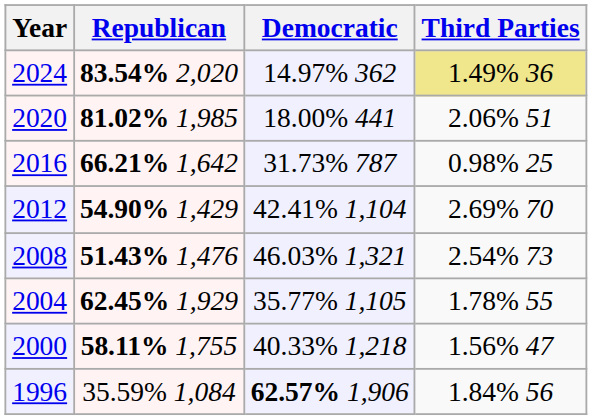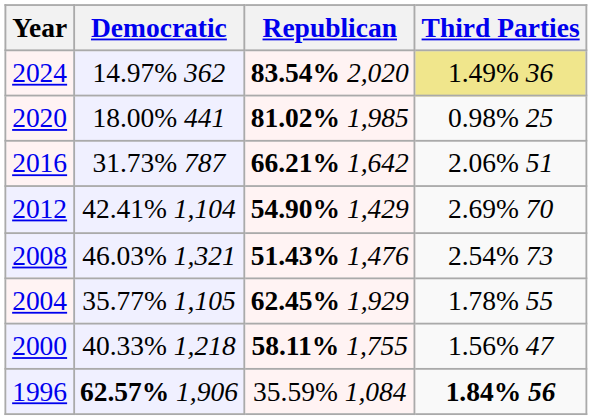 <table class="wikitable" style="float:right; font-size:95%;">
 <tr bgcolor=lightgrey>
 <th>Year</th>
+<th><a href='#'>Democratic</a></th>
 <th><a href='#'>Republican</a></th>
-<th><a href='#'>Democratic</a></th>
 <th><a href='#'>Third Parties</a></th>
 </tr>
 <tr>
 <td align="center" bgcolor="#fff3f3"><a href='#'>2024</a></td>
+<td align="center" bgcolor="#f0f0ff">14.97% <em>362</em></td>
 <td align="center" bgcolor="#fff3f3"><strong>83.54%</strong> <em>2,020</em></td>
-<td align="center" bgcolor="#f0f0ff">14.97% <em>362</em></td>
 <td align="center" style="background: khaki;">1.49% <em>36</em></td>
 </tr>
 <tr>
 <td align="center" bgcolor="#fff3f3"><a href='#'>2020</a></td>
+<td align="center" bgcolor="#f0f0ff">18.00% <em>441</em></td>
 <td align="center" bgcolor="#fff3f3"><strong>81.02%</strong> <em>1,985</em></td>
-<td align="center" bgcolor="#f0f0ff">18.00% <em>441</em></td>
+<td align="center">0.98% <em>25</em></td>
+</tr>
+<tr>
+<td align="center" bgcolor="#fff3f3"><a href='#'>2016</a></td>
+<td align="center" bgcolor="#f0f0ff">31.73% <em>787</em></td>
+<td align="center" bgcolor="#fff3f3"><strong>66.21%</strong> <em>1,642</em></td>
 <td align="center">2.06% <em>51</em></td>
 </tr>
 <tr>
-<td align="center" bgcolor="#fff3f3"><a href='#'>2016</a></td>
-<td align="center" bgcolor="#fff3f3"><strong>66.21%</strong> <em>1,642</em></td>
-<td align="center" bgcolor="#f0f0ff">31.73% <em>787</em></td>
-<td align="center">0.98% <em>25</em></td>
-</tr>
-<tr>
 <td align="center" bgcolor="#f0f0ff"><a href='#'>2012</a></td>
+<td align="center" bgcolor="#f0f0ff">42.41% <em>1,104</em></td>
 <td align="center" bgcolor="#fff3f3"><strong>54.90%</strong> <em>1,429</em></td>
-<td align="center" bgcolor="#f0f0ff">42.41% <em>1,104</em></td>
 <td align="center">2.69% <em>70</em></td>
 </tr>
 <tr>
 <td align="center" bgcolor="#f0f0ff"><a href='#'>2008</a></td>
+<td align="center" bgcolor="#f0f0ff">46.03% <em>1,321</em></td>
 <td align="center" bgcolor="#fff3f3"><strong>51.43%</strong> <em>1,476</em></td>
-<td align="center" bgcolor="#f0f0ff">46.03% <em>1,321</em></td>
 <td align="center">2.54% <em>73</em></td>
 </tr>
 <tr>
 <td align="center" bgcolor="#fff3f3"><a href='#'>2004</a></td>
+<td align="center" bgcolor="#f0f0ff">35.77% <em>1,105</em></td>
 <td align="center" bgcolor="#fff3f3"><strong>62.45%</strong> <em>1,929</em></td>
-<td align="center" bgcolor="#f0f0ff">35.77% <em>1,105</em></td>
 <td align="center">1.78% <em>55</em></td>
 </tr>
 <tr>
 <td align="center" bgcolor="#f0f0ff"><a href='#'>2000</a></td>
+<td align="center" bgcolor="#f0f0ff">40.33% <em>1,218</em></td>
 <td align="center" bgcolor="#fff3f3"><strong>58.11%</strong> <em>1,755</em></td>
-<td align="center" bgcolor="#f0f0ff">40.33% <em>1,218</em></td>
 <td align="center">1.56% <em>47</em></td>
 </tr>
 <tr>
 <td align="center" bgcolor="#f0f0ff "><a href='#'>1996</a></td>
+<td align="center" bgcolor="#f0f0ff"><strong>62.57%</strong> <em>1,906</em></td>
 <td align="center" bgcolor="#fff3f3">35.59% <em>1,084</em></td>
-<td align="center" bgcolor="#f0f0ff"><strong>62.57%</strong> <em>1,906</em></td>
-<td align="center">1.84% <em>56</em></td>
+<td align="center"><strong>1.84% <em>56</em></strong></td>
 </tr>
 </table>
